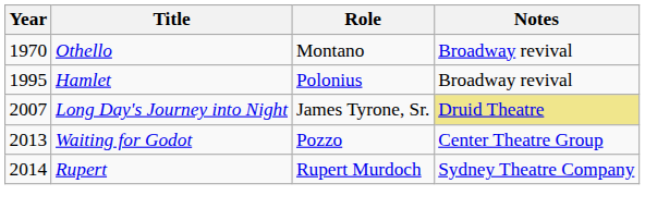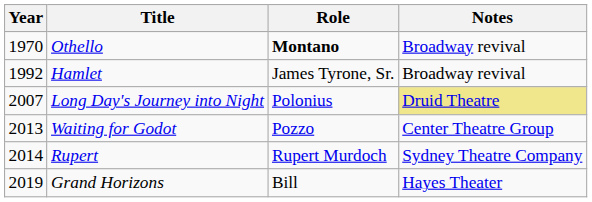 <table class="wikitable sortable">
 <tr>
 <th>Year</th>
 <th>Title</th>
 <th>Role</th>
 <th>Notes</th>
 </tr>
 <tr>
 <td>1970</td>
 <td><em><a href='#'>Othello</a></em></td>
-<td>Montano</td>
+<td><strong>Montano</strong></td>
 <td><a href='#'>Broadway</a> revival</td>
 </tr>
 <tr>
-<td>1995</td>
+<td>1992</td>
 <td><em><a href='#'>Hamlet</a></em></td>
-<td><a href='#'>Polonius</a></td>
+<td>James Tyrone, Sr.</td>
 <td>Broadway revival</td>
 </tr>
 <tr>
 <td>2007</td>
 <td><em><a href='#'>Long Day's Journey into Night</a></em></td>
-<td>James Tyrone, Sr.</td>
+<td><a href='#'>Polonius</a></td>
 <td style="background: khaki;"><a href='#'>Druid Theatre</a></td>
 </tr>
 <tr>
 <td>2013</td>
 <td><em><a href='#'>Waiting for Godot</a></em></td>
 <td><a href='#'>Pozzo</a></td>
 <td><a href='#'>Center Theatre Group</a></td>
 </tr>
 <tr>
 <td>2014</td>
 <td><em><a href='#'>Rupert</a></em></td>
 <td><a href='#'>Rupert Murdoch</a></td>
 <td><a href='#'>Sydney Theatre Company</a></td>
 </tr>
+<tr>
+<td>2019</td>
+<td><em>Grand Horizons</em></td>
+<td>Bill</td>
+<td><a href='#'>Hayes Theater</a></td>
+</tr>
 </table>
